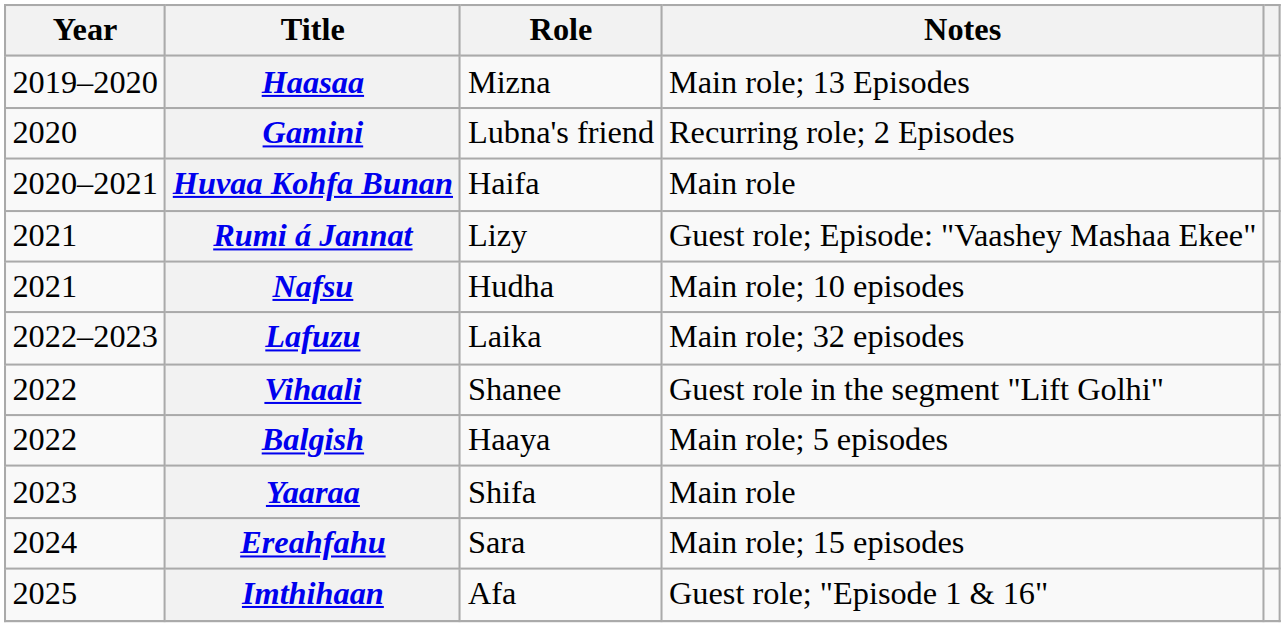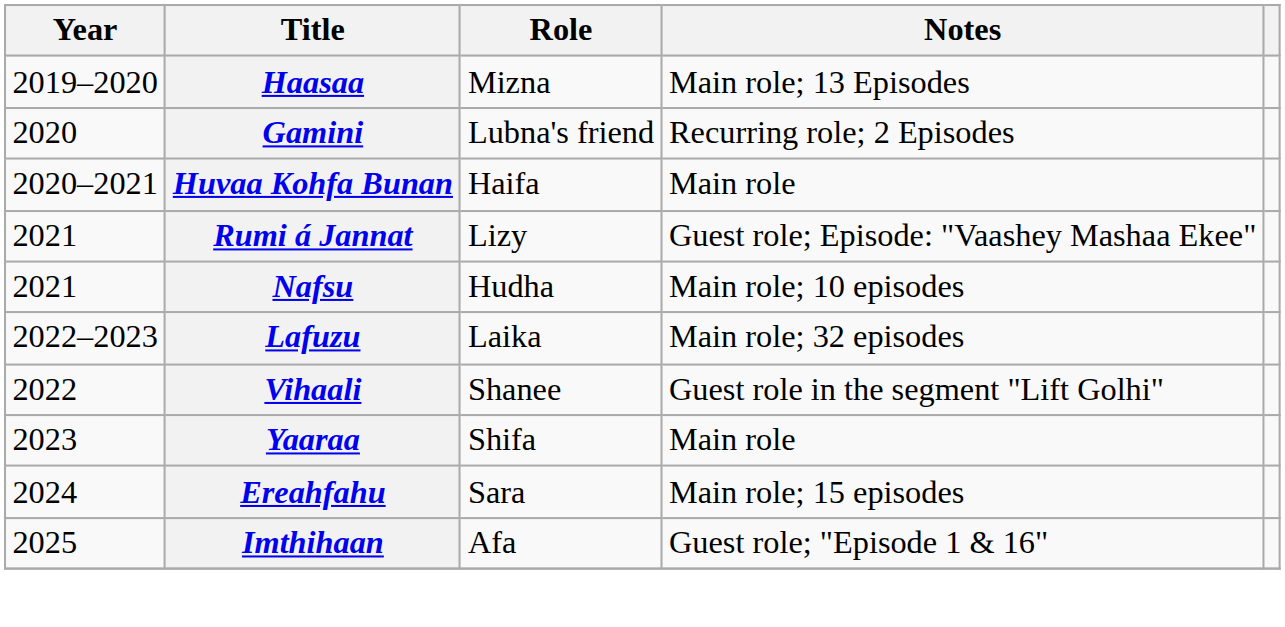 <table class="wikitable sortable plainrowheaders">
 <tr style="background:#ccc; text-align:center;">
 <th scope="col">Year</th>
 <th scope="col">Title</th>
 <th scope="col">Role</th>
 <th scope="col">Notes</th>
 <th scope="col" class="unsortable"></th>
 </tr>
 <tr>
 <td>2019–2020</td>
 <th scope="row"><em><a href='#'>Haasaa</a></em></th>
 <td>Mizna</td>
 <td>Main role; 13 Episodes</td>
 <td style="text-align: center;"></td>
 </tr>
 <tr>
 <td>2020</td>
 <th scope="row"><em><a href='#'>Gamini</a></em></th>
 <td>Lubna's friend</td>
 <td>Recurring role; 2 Episodes</td>
 <td style="text-align: center;"></td>
 </tr>
 <tr>
 <td>2020–2021</td>
 <th scope="row"><em><a href='#'>Huvaa Kohfa Bunan</a></em></th>
 <td>Haifa</td>
 <td>Main role</td>
 <td style="text-align: center;"></td>
 </tr>
 <tr>
 <td>2021</td>
 <th scope="row"><em><a href='#'>Rumi á Jannat</a></em></th>
 <td>Lizy</td>
 <td>Guest role; Episode: "Vaashey Mashaa Ekee"</td>
 <td style="text-align: center;"></td>
 </tr>
 <tr>
 <td>2021</td>
 <th scope="row"><em><a href='#'>Nafsu</a></em></th>
 <td>Hudha</td>
 <td>Main role; 10 episodes</td>
 <td style="text-align: center;"></td>
 </tr>
 <tr>
 <td>2022–2023</td>
 <th scope="row"><em><a href='#'>Lafuzu</a></em></th>
 <td>Laika</td>
 <td>Main role; 32 episodes</td>
 <td style="text-align: center;"></td>
 </tr>
 <tr>
 <td>2022</td>
 <th scope="row"><em><a href='#'>Vihaali</a></em></th>
 <td>Shanee</td>
 <td>Guest role in the segment "Lift Golhi"</td>
 <td style="text-align: center;"></td>
 </tr>
 <tr>
-<td>2022</td>
-<th scope="row"><em><a href='#'>Balgish</a></em></th>
-<td>Haaya</td>
-<td>Main role; 5 episodes</td>
-<td style="text-align: center;"></td>
-</tr>
-<tr>
 <td>2023</td>
 <th scope="row"><em><a href='#'>Yaaraa</a></em></th>
 <td>Shifa</td>
 <td>Main role</td>
 <td style="text-align: center;"></td>
 </tr>
 <tr>
 <td>2024</td>
 <th scope="row"><em><a href='#'>Ereahfahu</a></em></th>
 <td>Sara</td>
 <td>Main role; 15 episodes</td>
 <td style="text-align:center;"></td>
 </tr>
 <tr>
 <td>2025</td>
 <th scope="row"><em><a href='#'>Imthihaan</a></em></th>
 <td>Afa</td>
 <td>Guest role; "Episode 1 & 16"</td>
 <td style="text-align: center;"></td>
 </tr>
 <tr>
 </tr>
 </table>
